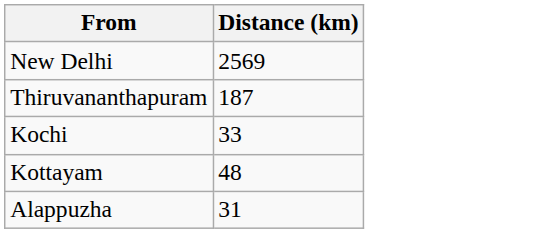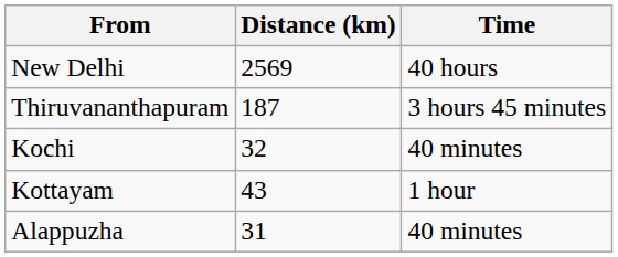 <table class="wikitable">
 <tr>
 <th>From</th>
 <th>Distance (km)</th>
+<th>Time</th>
 </tr>
 <tr>
 <td>New Delhi</td>
 <td>2569</td>
+<td>40 hours</td>
 </tr>
 <tr>
 <td>Thiruvananthapuram</td>
 <td>187</td>
+<td>3 hours 45 minutes</td>
 </tr>
 <tr>
 <td>Kochi</td>
-<td>33</td>
+<td>32</td>
+<td>40 minutes</td>
 </tr>
 <tr>
 <td>Kottayam</td>
-<td>48</td>
+<td>43</td>
+<td>1 hour</td>
 </tr>
 <tr>
 <td>Alappuzha</td>
 <td>31</td>
+<td>40 minutes</td>
 </tr>
 </table>
